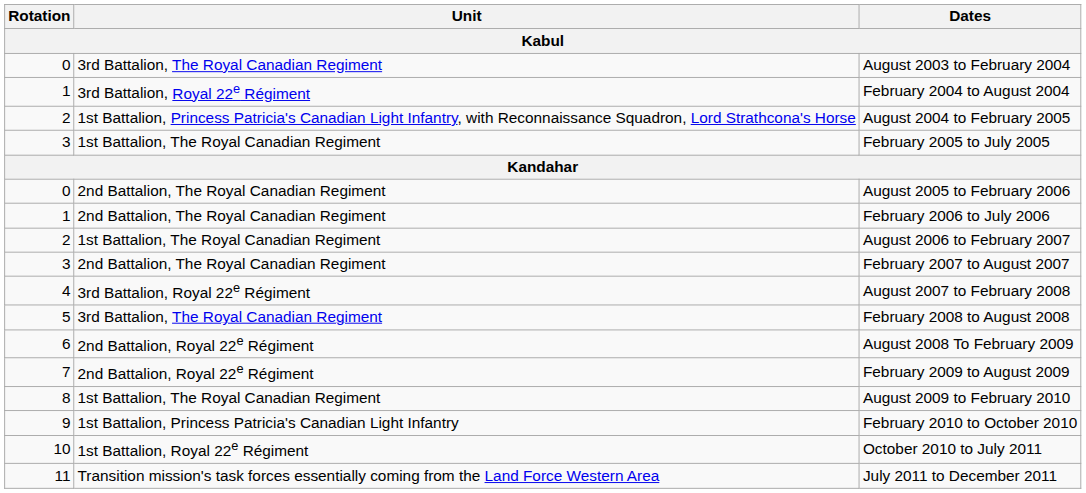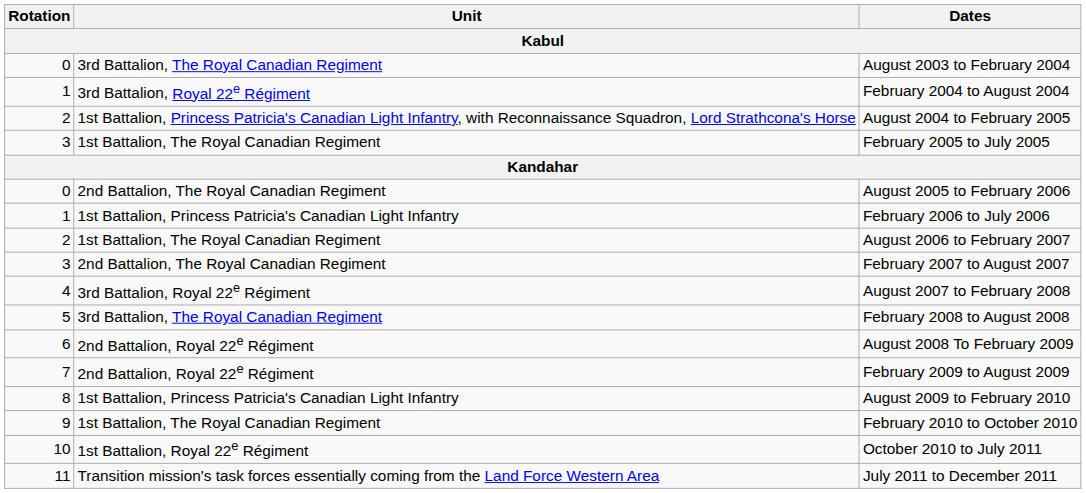 <table class="wikitable"  style="margin:1em auto;">
 <tr>
 <th scope=col>Rotation</th>
 <th scope=col>Unit</th>
 <th scope=col>Dates</th>
 </tr>
 <tr>
 <th colspan=3>Kabul</th>
 </tr>
 <tr>
 <td style="text-align: right">0</td>
 <td>3rd Battalion, <a href='#'>The Royal Canadian Regiment</a></td>
 <td>August 2003 to February 2004</td>
 </tr>
 <tr>
 <td style="text-align: right">1</td>
 <td>3rd Battalion, <a href='#'>Royal 22<sup>e</sup> Régiment</a></td>
 <td>February 2004 to August 2004</td>
 </tr>
 <tr>
 <td style="text-align: right">2</td>
 <td>1st Battalion, <a href='#'>Princess Patricia's Canadian Light Infantry</a>, with Reconnaissance Squadron, <a href='#'>Lord Strathcona's Horse</a></td>
 <td>August 2004 to February 2005</td>
 </tr>
 <tr>
 <td style="text-align: right">3</td>
 <td>1st Battalion, The Royal Canadian Regiment</td>
 <td>February 2005 to July 2005</td>
 </tr>
 <tr>
 <th colspan=3>Kandahar</th>
 </tr>
 <tr>
 <td style="text-align: right">0</td>
 <td>2nd Battalion, The Royal Canadian Regiment</td>
 <td>August 2005 to February 2006</td>
 </tr>
 <tr>
 <td style="text-align: right">1</td>
-<td>2nd Battalion, The Royal Canadian Regiment</td>
+<td>1st Battalion, Princess Patricia's Canadian Light Infantry</td>
 <td>February 2006 to July 2006</td>
 </tr>
 <tr>
 <td style="text-align: right">2</td>
 <td>1st Battalion, The Royal Canadian Regiment</td>
 <td>August 2006 to February 2007</td>
 </tr>
 <tr>
 <td style="text-align: right">3</td>
 <td>2nd Battalion, The Royal Canadian Regiment</td>
 <td>February 2007 to August 2007</td>
 </tr>
 <tr>
 <td style="text-align: right">4</td>
 <td>3rd Battalion, Royal 22<sup>e</sup> Régiment</td>
 <td>August 2007 to February 2008</td>
 </tr>
 <tr>
 <td style="text-align: right">5</td>
 <td>3rd Battalion, <a href='#'>The Royal Canadian Regiment</a></td>
 <td>February 2008 to August 2008</td>
 </tr>
 <tr>
 <td style="text-align: right">6</td>
 <td>2nd Battalion,  Royal 22<sup>e</sup> Régiment</td>
 <td>August 2008 To February 2009</td>
 </tr>
 <tr>
 <td style="text-align: right">7</td>
 <td>2nd Battalion,  Royal 22<sup>e</sup> Régiment</td>
 <td>February 2009 to August 2009</td>
 </tr>
 <tr>
 <td style="text-align: right">8</td>
-<td>1st Battalion, The Royal Canadian Regiment</td>
+<td>1st Battalion, Princess Patricia's Canadian Light Infantry</td>
 <td>August 2009 to February 2010</td>
 </tr>
 <tr>
 <td style="text-align: right">9</td>
-<td>1st Battalion, Princess Patricia's Canadian Light Infantry</td>
+<td>1st Battalion, The Royal Canadian Regiment</td>
 <td>February 2010 to October 2010</td>
 </tr>
 <tr>
 <td style="text-align: right">10</td>
 <td>1st Battalion, Royal 22<sup>e</sup> Régiment</td>
 <td>October 2010 to July 2011</td>
 </tr>
 <tr>
 <td style="text-align: right">11</td>
 <td>Transition mission's task forces essentially coming from the <a href='#'>Land Force Western Area</a></td>
 <td>July 2011 to December 2011</td>
 </tr>
 </table>
